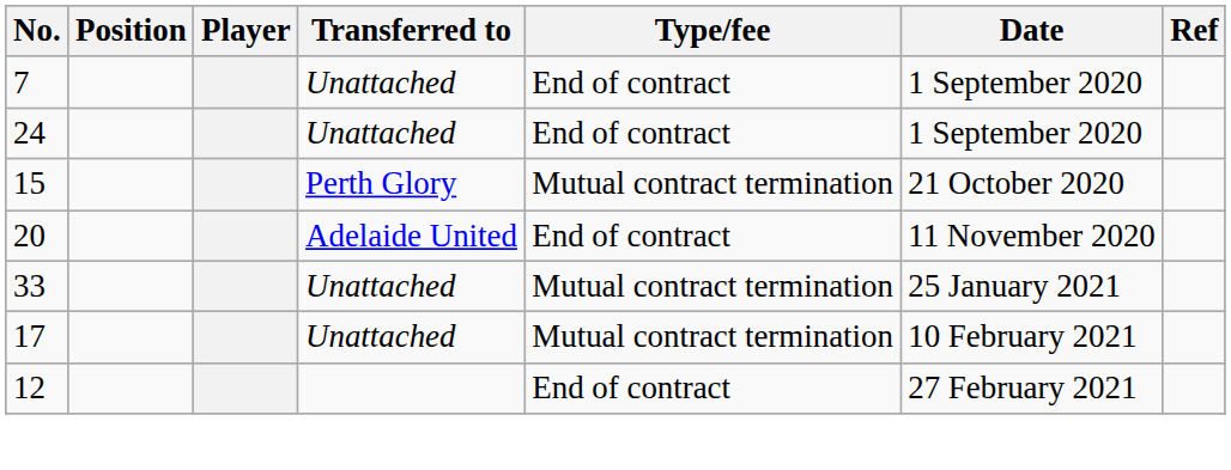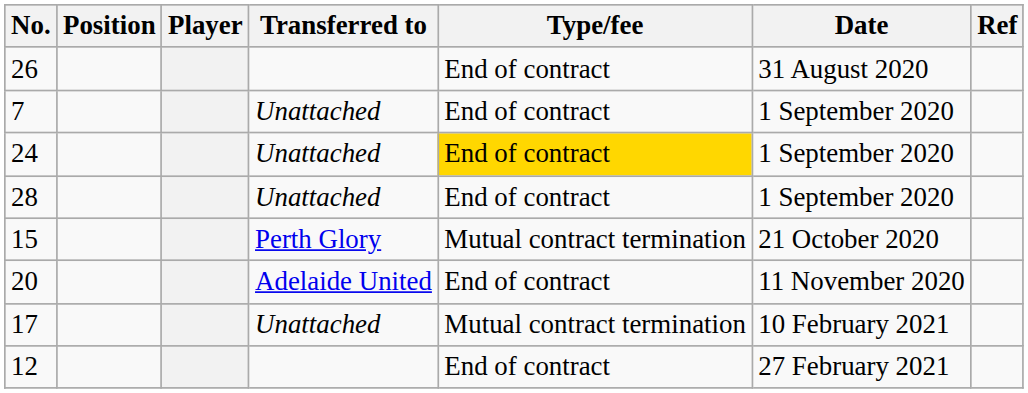 <table class="wikitable plainrowheaders sortable" style="text-align:center; text-align:left">
 <tr>
 <th scope="col">No.</th>
 <th scope="col">Position</th>
 <th scope="col">Player</th>
 <th scope="col">Transferred to</th>
 <th scope="col">Type/fee</th>
 <th scope="col">Date</th>
 <th scope="col" class="unsortable">Ref</th>
+</tr>
+<tr>
+<td>26</td>
+<td></td>
+<th scope="row"></th>
+<td></td>
+<td>End of contract</td>
+<td>31 August 2020</td>
+<td></td>
 </tr>
 <tr>
 <td>7</td>
 <td></td>
 <th scope="row"></th>
 <td><em>Unattached</em></td>
 <td>End of contract</td>
 <td>1 September 2020</td>
 <td></td>
 </tr>
 <tr>
 <td>24</td>
+<td></td>
+<th scope="row"></th>
+<td><em>Unattached</em></td>
+<td style="background: gold;">End of contract</td>
+<td>1 September 2020</td>
+<td></td>
+</tr>
+<tr>
+<td>28</td>
 <td></td>
 <th scope="row"></th>
 <td><em>Unattached</em></td>
 <td>End of contract</td>
 <td>1 September 2020</td>
 <td></td>
 </tr>
 <tr>
 <td>15</td>
 <td></td>
 <th scope="row"></th>
 <td><a href='#'>Perth Glory</a></td>
 <td>Mutual contract termination</td>
 <td>21 October 2020</td>
 <td></td>
 </tr>
 <tr>
 <td>20</td>
 <td></td>
 <th scope="row"></th>
 <td><a href='#'>Adelaide United</a></td>
 <td>End of contract</td>
 <td>11 November 2020</td>
 <td></td>
 </tr>
 <tr>
-<td>33</td>
-<td></td>
-<th scope="row"></th>
-<td><em>Unattached</em></td>
-<td>Mutual contract termination</td>
-<td>25 January 2021</td>
-<td></td>
-</tr>
-<tr>
 <td>17</td>
 <td></td>
 <th scope="row"></th>
 <td><em>Unattached</em></td>
 <td>Mutual contract termination</td>
 <td>10 February 2021</td>
 <td></td>
 </tr>
 <tr>
 <td>12</td>
 <td></td>
 <th scope="row"></th>
 <td></td>
 <td>End of contract</td>
 <td>27 February 2021</td>
 <td></td>
 </tr>
 </table>
